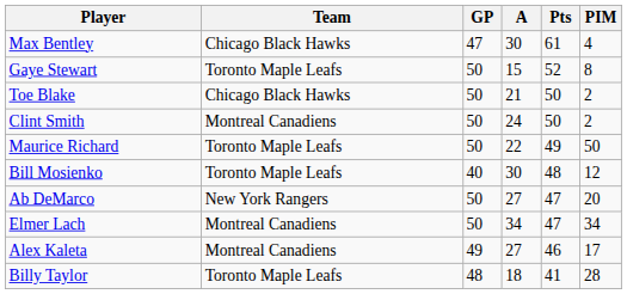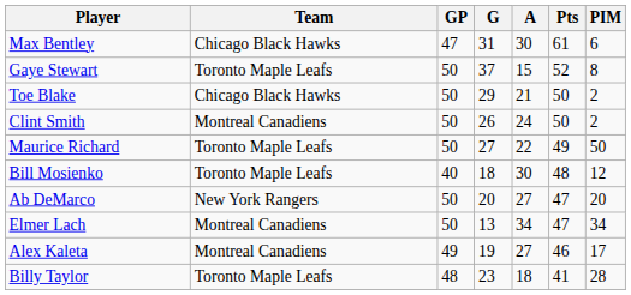 <table class="wikitable">
 <tr>
 <th bgcolor="#DDDDFF" width="30%">Player</th>
 <th bgcolor="#DDDDFF" width="40%">Team</th>
 <th bgcolor="#DDDDFF" width="6%">GP</th>
+<th bgcolor="#DDDDFF" width="6%">G</th>
 <th bgcolor="#DDDDFF" width="6%">A</th>
 <th bgcolor="#DDDDFF" width="6%">Pts</th>
 <th bgcolor="#DDDDFF" width="6%">PIM</th>
 </tr>
 <tr>
 <td><a href='#'>Max Bentley</a></td>
 <td>Chicago Black Hawks</td>
 <td>47</td>
+<td>31</td>
 <td>30</td>
 <td>61</td>
-<td>4</td>
+<td>6</td>
 </tr>
 <tr>
 <td><a href='#'>Gaye Stewart</a></td>
 <td>Toronto Maple Leafs</td>
 <td>50</td>
+<td>37</td>
 <td>15</td>
 <td>52</td>
 <td>8</td>
 </tr>
 <tr>
 <td><a href='#'>Toe Blake</a></td>
 <td>Chicago Black Hawks</td>
 <td>50</td>
+<td>29</td>
 <td>21</td>
 <td>50</td>
 <td>2</td>
 </tr>
 <tr>
 <td><a href='#'>Clint Smith</a></td>
 <td>Montreal Canadiens</td>
 <td>50</td>
+<td>26</td>
 <td>24</td>
 <td>50</td>
 <td>2</td>
 </tr>
 <tr>
 <td><a href='#'>Maurice Richard</a></td>
 <td>Toronto Maple Leafs</td>
 <td>50</td>
+<td>27</td>
 <td>22</td>
 <td>49</td>
 <td>50</td>
 </tr>
 <tr>
 <td><a href='#'>Bill Mosienko</a></td>
 <td>Toronto Maple Leafs</td>
 <td>40</td>
+<td>18</td>
 <td>30</td>
 <td>48</td>
 <td>12</td>
 </tr>
 <tr>
 <td><a href='#'>Ab DeMarco</a></td>
 <td>New York Rangers</td>
 <td>50</td>
+<td>20</td>
 <td>27</td>
 <td>47</td>
 <td>20</td>
 </tr>
 <tr>
 <td><a href='#'>Elmer Lach</a></td>
 <td>Montreal Canadiens</td>
 <td>50</td>
+<td>13</td>
 <td>34</td>
 <td>47</td>
 <td>34</td>
 </tr>
 <tr>
 <td><a href='#'>Alex Kaleta</a></td>
 <td>Montreal Canadiens</td>
 <td>49</td>
+<td>19</td>
 <td>27</td>
 <td>46</td>
 <td>17</td>
 </tr>
 <tr>
 <td><a href='#'>Billy Taylor</a></td>
 <td>Toronto Maple Leafs</td>
 <td>48</td>
+<td>23</td>
 <td>18</td>
 <td>41</td>
 <td>28</td>
 </tr>
 </table>
